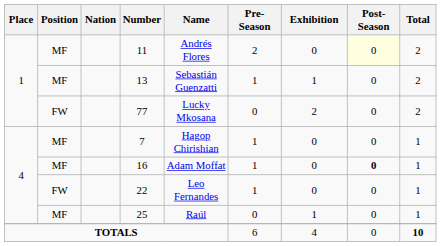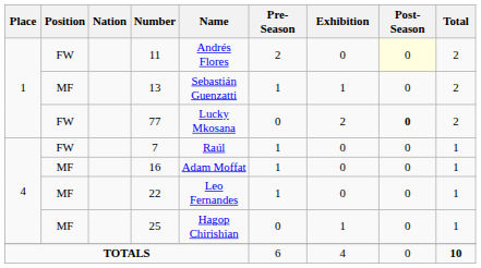 <table class="wikitable" style="font-size: 95%; text-align: center;">
 <tr>
 <th width=60>Place</th>
 <th width=60>Position</th>
 <th width=60>Nation</th>
 <th width=60>Number</th>
 <th width=155>Name</th>
 <th width=150>Pre-Season</th>
 <th width=150>Exhibition</th>
 <th width=150>Post-Season</th>
 <th width=80>Total</th>
 </tr>
 <tr>
 <td rowspan="3">1</td>
-<td>MF</td>
+<td>FW</td>
 <td></td>
 <td>11</td>
 <td><a href='#'>Andrés Flores</a></td>
 <td>2</td>
 <td>0</td>
 <td style="background: lightyellow;">0</td>
 <td>2</td>
 </tr>
 <tr>
 <td>MF</td>
 <td></td>
 <td>13</td>
 <td><a href='#'>Sebastián Guenzatti</a></td>
 <td>1</td>
 <td>1</td>
 <td>0</td>
 <td>2</td>
 </tr>
 <tr>
 <td>FW</td>
 <td></td>
 <td>77</td>
 <td><a href='#'>Lucky Mkosana</a></td>
 <td>0</td>
 <td>2</td>
-<td>0</td>
+<td><strong>0</strong></td>
 <td>2</td>
 </tr>
 <tr>
 <td rowspan="4">4</td>
-<td>MF</td>
+<td>FW</td>
 <td></td>
 <td>7</td>
-<td><a href='#'>Hagop Chirishian</a></td>
+<td><a href='#'>Raúl</a></td>
 <td>1</td>
 <td>0</td>
 <td>0</td>
 <td>1</td>
 </tr>
 <tr>
 <td>MF</td>
 <td></td>
 <td>16</td>
 <td><a href='#'>Adam Moffat</a></td>
 <td>1</td>
 <td>0</td>
-<td><strong>0</strong></td>
+<td>0</td>
 <td>1</td>
 </tr>
 <tr>
-<td>FW</td>
+<td>MF</td>
 <td></td>
 <td>22</td>
 <td><a href='#'>Leo Fernandes</a></td>
 <td>1</td>
 <td>0</td>
 <td>0</td>
 <td>1</td>
 </tr>
 <tr>
 <td>MF</td>
 <td></td>
 <td>25</td>
-<td><a href='#'>Raúl</a></td>
+<td><a href='#'>Hagop Chirishian</a></td>
 <td>0</td>
 <td>1</td>
 <td>0</td>
 <td>1</td>
 </tr>
 <tr>
 </tr>
 <tr>
 <td colspan="5"><strong>TOTALS</strong></td>
 <td>6</td>
 <td>4</td>
 <td>0</td>
 <td><strong>10</strong></td>
 </tr>
 </table>
